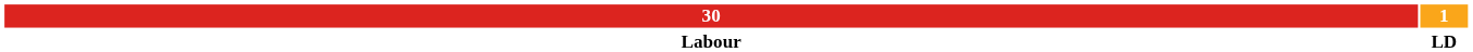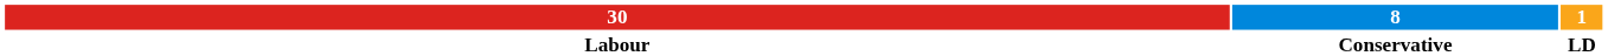 <table style="width:100%; text-align:center;">
 <tr style="color:white;">
 <td style="background:#dc241f; width:76.9%;"><strong>30</strong></td>
+<td style="background:#0087dc; width:20.5%;"><strong>8</strong></td>
 <td style="background:#FAA61A; width:2.6%;"><strong>1</strong></td>
 </tr>
 <tr>
 <td><span><strong>Labour</strong></span></td>
+<td><span><strong>Conservative</strong></span></td>
 <td><span><strong>LD</strong></span></td>
 </tr>
 </table>
